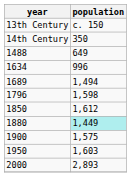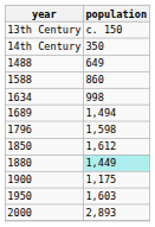 <table class="wikitable">
 <tr>
 <th>year</th>
 <th>population</th>
 </tr>
 <tr>
 <td>13th Century</td>
 <td>c. 150</td>
 </tr>
 <tr>
 <td>14th Century</td>
 <td>350</td>
 </tr>
 <tr>
 <td>1488</td>
 <td>649</td>
 </tr>
 <tr>
+<td>1588</td>
+<td>860</td>
+</tr>
+<tr>
 <td>1634</td>
-<td>996</td>
+<td>998</td>
 </tr>
 <tr>
 <td>1689</td>
 <td>1,494</td>
 </tr>
 <tr>
 <td>1796</td>
 <td>1,598</td>
 </tr>
 <tr>
 <td>1850</td>
 <td>1,612</td>
 </tr>
 <tr>
 <td>1880</td>
 <td style="background: paleturquoise;">1,449</td>
 </tr>
 <tr>
 <td>1900</td>
-<td>1,575</td>
+<td>1,175</td>
 </tr>
 <tr>
 <td>1950</td>
 <td>1,603</td>
 </tr>
 <tr>
 <td>2000</td>
 <td>2,893</td>
 </tr>
 <tr>
 </tr>
 </table>
